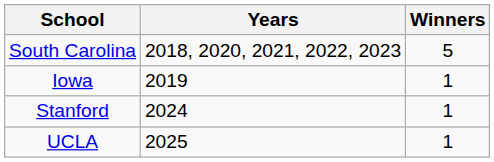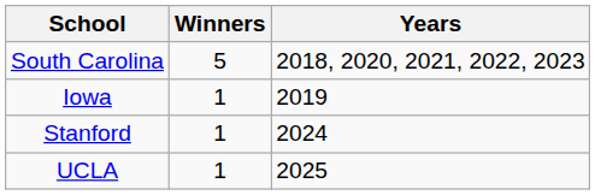 <table class="wikitable sortable"; style="text-align:center";>
 <tr>
 <th>School</th>
+<th>Winners</th>
 <th class="unsortable">Years</th>
-<th>Winners</th>
 </tr>
 <tr>
 <td><a href='#'>South Carolina</a></td>
+<td>5</td>
 <td align=left>2018, 2020, 2021, 2022, 2023</td>
-<td>5</td>
 </tr>
 <tr>
 <td><a href='#'>Iowa</a></td>
+<td>1</td>
 <td align=left>2019</td>
-<td>1</td>
 </tr>
 <tr>
 <td><a href='#'>Stanford</a></td>
+<td>1</td>
 <td align=left>2024</td>
-<td>1</td>
 </tr>
 <tr>
 <td><a href='#'>UCLA</a></td>
+<td>1</td>
 <td align=left>2025</td>
-<td>1</td>
 </tr>
 </table>
